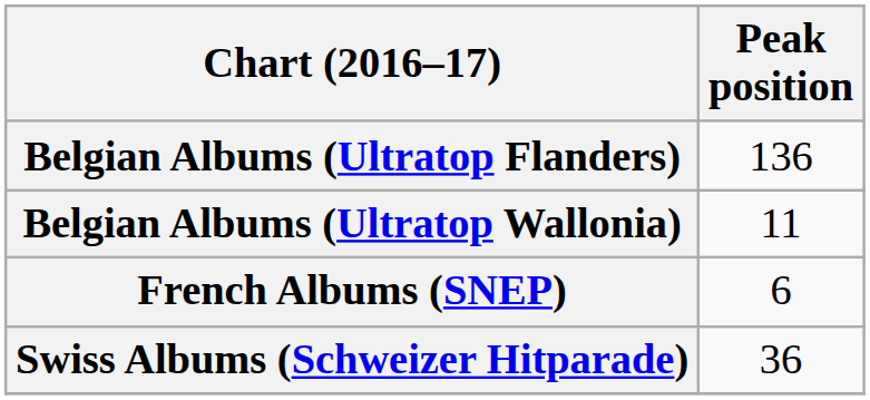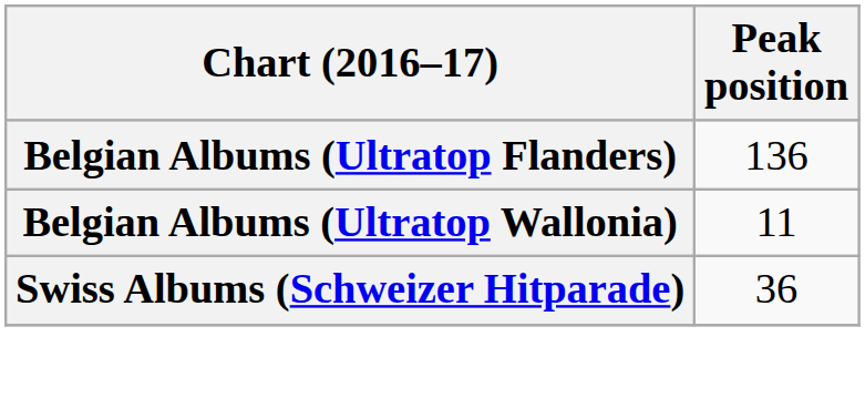 <table class="wikitable sortable plainrowheaders" style="text-align:center;">
 <tr>
 <th scope="col">Chart (2016–17)</th>
 <th scope="col">Peak<br>position</th>
 </tr>
 <tr>
 <th scope="row">Belgian Albums (<a href='#'>Ultratop</a> Flanders)</th>
 <td>136</td>
 </tr>
 <tr>
 <th scope="row">Belgian Albums (<a href='#'>Ultratop</a> Wallonia)</th>
 <td>11</td>
 </tr>
 <tr>
-<th scope="row">French Albums (<a href='#'>SNEP</a>)</th>
-<td>6</td>
-</tr>
-<tr>
 <th scope="row">Swiss Albums (<a href='#'>Schweizer Hitparade</a>)</th>
 <td>36</td>
 </tr>
 <tr>
 </tr>
 </table>
